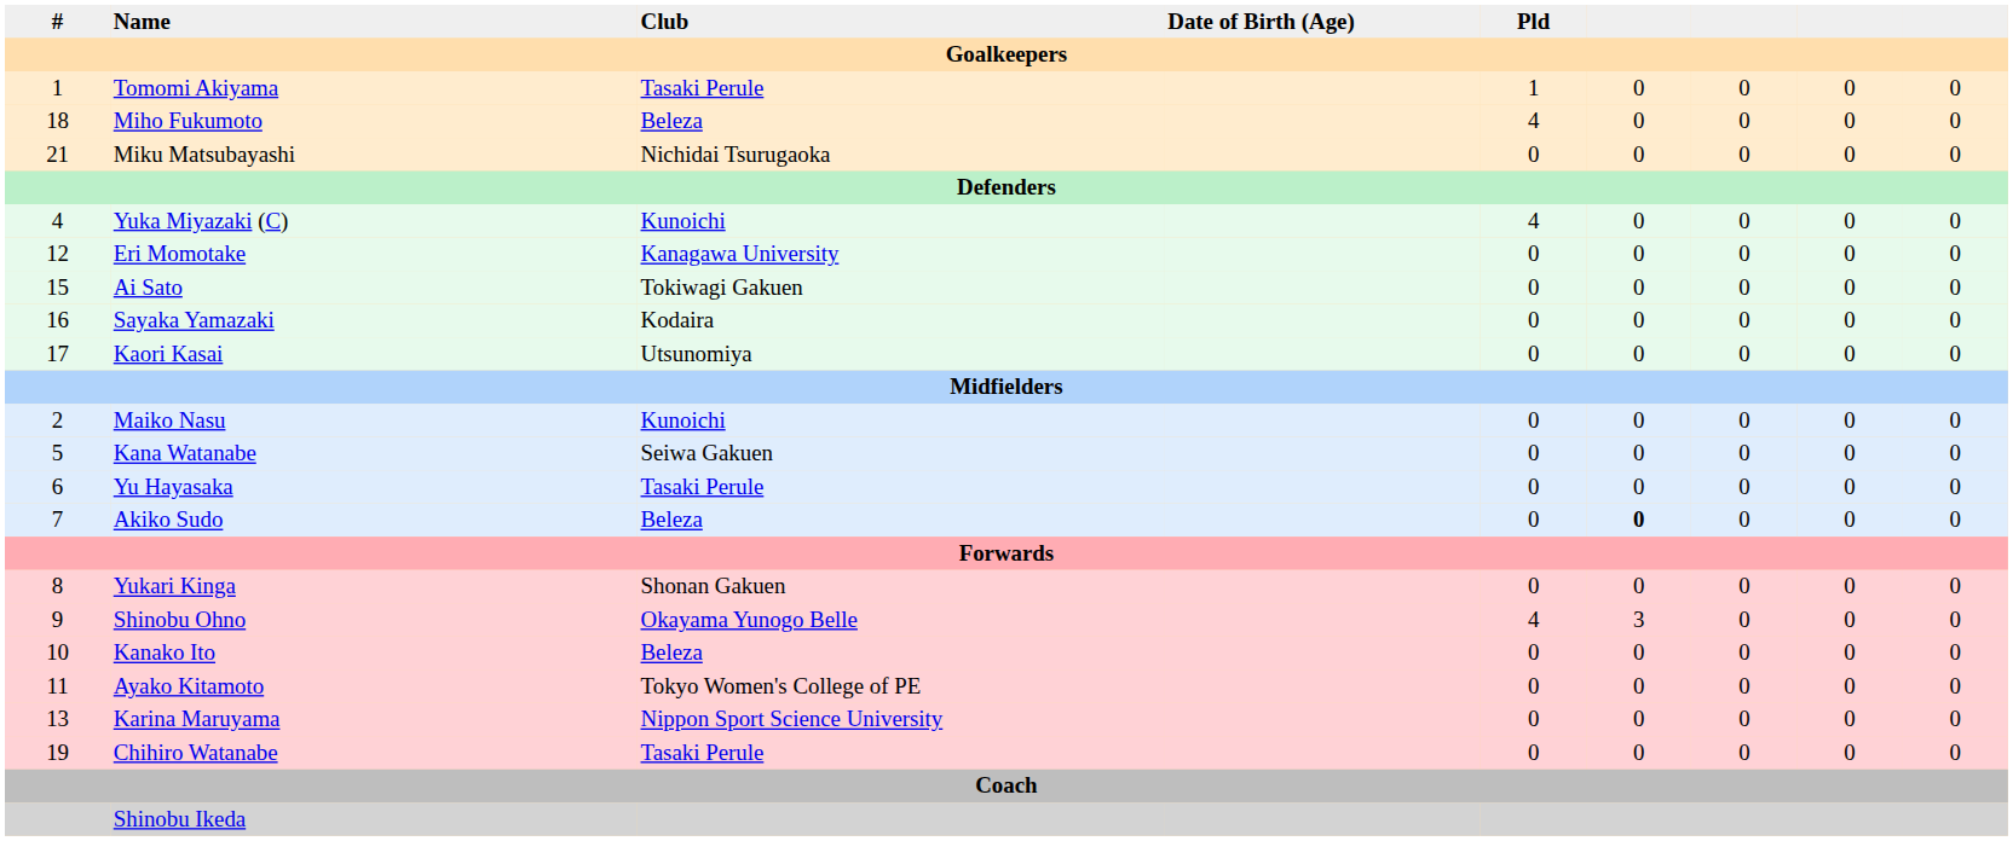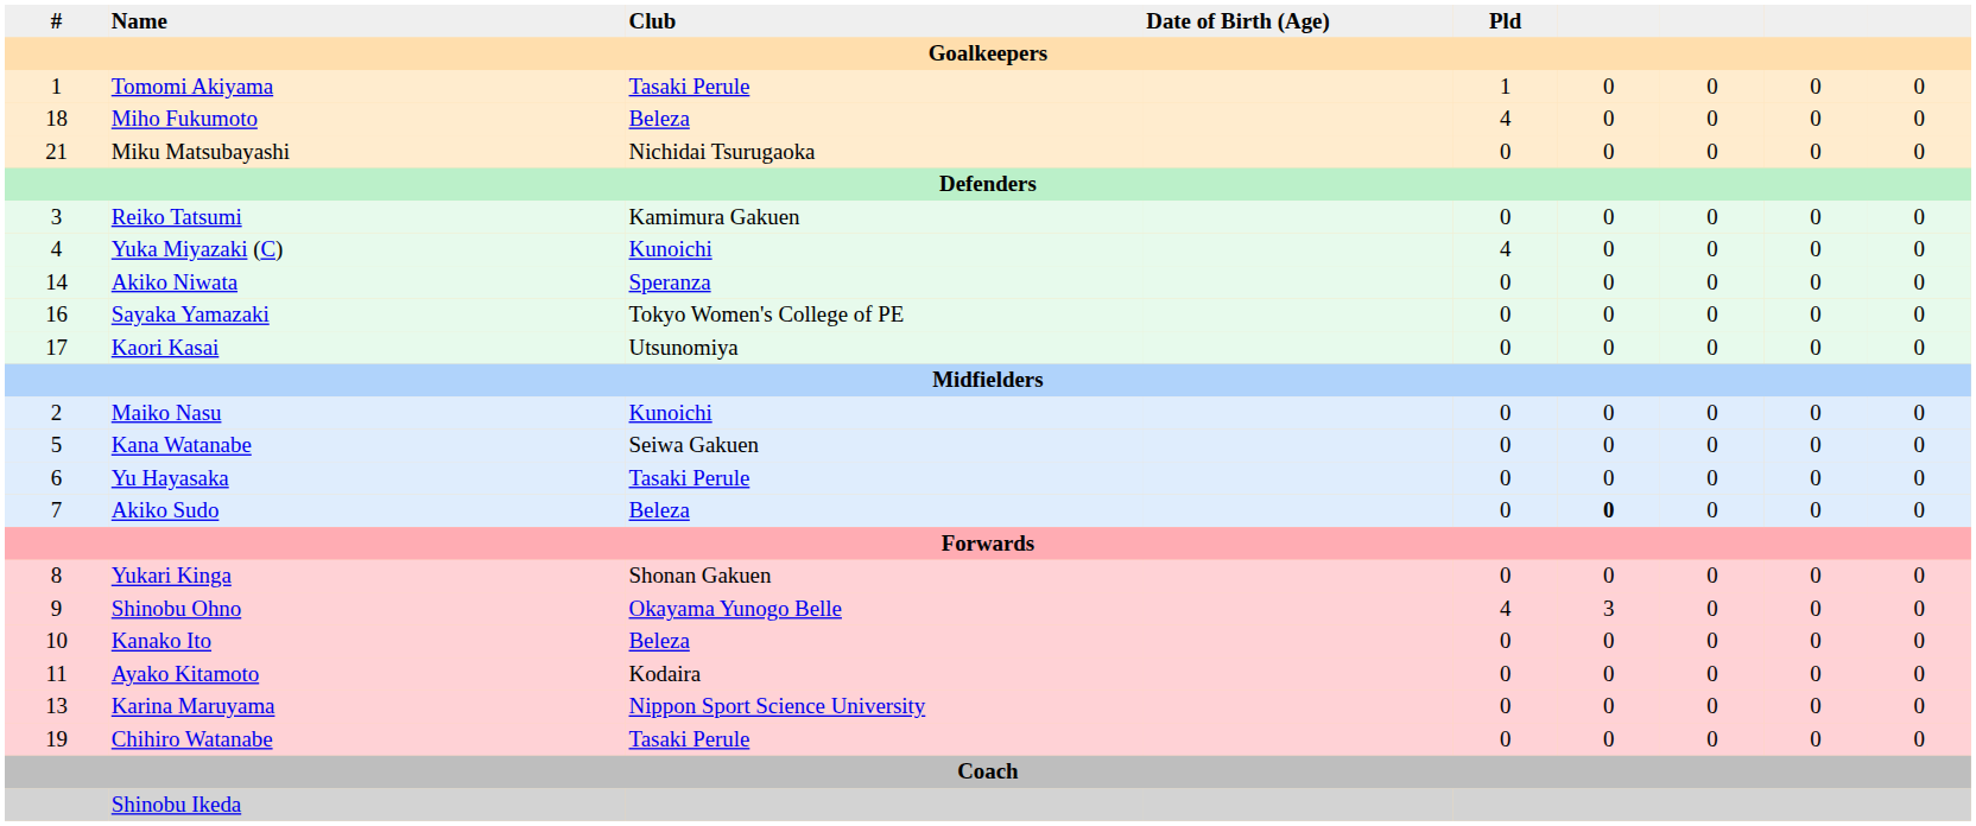 <table border=0 cellpadding=2 cellspacing=0 bgcolor=#FFDEAD style="text-align:center; font-size:90%;" width=100%>
 <tr bgcolor=#EFEFEF>
 <th width=5%>#</th>
 <th width=25% align=left>Name</th>
 <th width=25% align=left>Club</th>
 <th width=15% align=left>Date of Birth (Age)</th>
 <th width=5%>Pld</th>
 <th width=5%></th>
 <th width=5%></th>
 <th width=5%></th>
 <th width=5%></th>
 </tr>
 <tr>
 <th colspan=9 bgcolor=#FFDEAD>Goalkeepers</th>
 </tr>
 <tr bgcolor=#FFECCE>
 <td>1</td>
 <td align=left><a href='#'>Tomomi Akiyama</a></td>
 <td align=left> <a href='#'>Tasaki Perule</a></td>
 <td align=left></td>
 <td>1</td>
 <td>0</td>
 <td>0</td>
 <td>0</td>
 <td>0</td>
 </tr>
 <tr bgcolor=#FFECCE>
 <td>18</td>
 <td align=left><a href='#'>Miho Fukumoto</a></td>
 <td align=left> <a href='#'>Beleza</a></td>
 <td align=left></td>
 <td>4</td>
 <td>0</td>
 <td>0</td>
 <td>0</td>
 <td>0</td>
 </tr>
 <tr bgcolor=#FFECCE>
 <td>21</td>
 <td align=left>Miku Matsubayashi</td>
 <td align=left> Nichidai Tsurugaoka</td>
 <td align=left></td>
 <td>0</td>
 <td>0</td>
 <td>0</td>
 <td>0</td>
 <td>0</td>
 </tr>
 <tr>
 <th colspan=9 bgcolor=#BBF0C9>Defenders</th>
 </tr>
 <tr bgcolor=#E7FAEC>
+<td>3</td>
+<td align=left><a href='#'>Reiko Tatsumi</a></td>
+<td align=left> Kamimura Gakuen</td>
+<td align=left></td>
+<td>0</td>
+<td>0</td>
+<td>0</td>
+<td>0</td>
+<td>0</td>
+</tr>
+<tr bgcolor=#E7FAEC>
 <td>4</td>
 <td align=left><a href='#'>Yuka Miyazaki</a> (<a href='#'>C</a>)</td>
 <td align=left> <a href='#'>Kunoichi</a></td>
 <td align=left></td>
 <td>4</td>
 <td>0</td>
 <td>0</td>
 <td>0</td>
 <td>0</td>
 </tr>
 <tr bgcolor=#E7FAEC>
-<td>12</td>
-<td align=left><a href='#'>Eri Momotake</a></td>
-<td align=left> <a href='#'>Kanagawa University</a></td>
-<td align=left></td>
-<td>0</td>
-<td>0</td>
-<td>0</td>
-<td>0</td>
-<td>0</td>
-</tr>
-<tr bgcolor=#E7FAEC>
-<td>15</td>
-<td align=left><a href='#'>Ai Sato</a></td>
-<td align=left> Tokiwagi Gakuen</td>
+<td>14</td>
+<td align=left><a href='#'>Akiko Niwata</a></td>
+<td align=left> <a href='#'>Speranza</a></td>
 <td align=left></td>
 <td>0</td>
 <td>0</td>
 <td>0</td>
 <td>0</td>
 <td>0</td>
 </tr>
 <tr bgcolor=#E7FAEC>
 <td>16</td>
 <td align=left><a href='#'>Sayaka Yamazaki</a></td>
-<td align=left> Kodaira</td>
+<td align=left> Tokyo Women's College of PE</td>
 <td align=left></td>
 <td>0</td>
 <td>0</td>
 <td>0</td>
 <td>0</td>
 <td>0</td>
 </tr>
 <tr bgcolor=#E7FAEC>
 <td>17</td>
 <td align=left><a href='#'>Kaori Kasai</a></td>
 <td align=left> Utsunomiya</td>
 <td align=left></td>
 <td>0</td>
 <td>0</td>
 <td>0</td>
 <td>0</td>
 <td>0</td>
 </tr>
 <tr>
 <th colspan=9 bgcolor=#B0D3FB>Midfielders</th>
 </tr>
 <tr bgcolor=#DFEDFD>
 <td>2</td>
 <td align=left><a href='#'>Maiko Nasu</a></td>
 <td align=left> <a href='#'>Kunoichi</a></td>
 <td align=left></td>
 <td>0</td>
 <td>0</td>
 <td>0</td>
 <td>0</td>
 <td>0</td>
 </tr>
 <tr bgcolor=#DFEDFD>
 <td>5</td>
 <td align=left><a href='#'>Kana Watanabe</a></td>
 <td align=left> Seiwa Gakuen</td>
 <td align=left></td>
 <td>0</td>
 <td>0</td>
 <td>0</td>
 <td>0</td>
 <td>0</td>
 </tr>
 <tr bgcolor=#DFEDFD>
 <td>6</td>
 <td align=left><a href='#'>Yu Hayasaka</a></td>
 <td align=left> <a href='#'>Tasaki Perule</a></td>
 <td align=left></td>
 <td>0</td>
 <td>0</td>
 <td>0</td>
 <td>0</td>
 <td>0</td>
 </tr>
 <tr bgcolor=#DFEDFD>
 <td>7</td>
 <td align=left><a href='#'>Akiko Sudo</a></td>
 <td align=left> <a href='#'>Beleza</a></td>
 <td align=left></td>
 <td>0</td>
 <td><strong>0</strong></td>
 <td>0</td>
 <td>0</td>
 <td>0</td>
 </tr>
 <tr>
 <th colspan=9 bgcolor=#FFACB3>Forwards</th>
 </tr>
 <tr bgcolor=#FFD2D6>
 <td>8</td>
 <td align=left><a href='#'>Yukari Kinga</a></td>
 <td align=left> Shonan Gakuen</td>
 <td align=left></td>
 <td>0</td>
 <td>0</td>
 <td>0</td>
 <td>0</td>
 <td>0</td>
 </tr>
 <tr bgcolor=#FFD2D6>
 <td>9</td>
 <td align=left><a href='#'>Shinobu Ohno</a></td>
 <td align=left> <a href='#'>Okayama Yunogo Belle</a></td>
 <td align=left></td>
 <td>4</td>
 <td>3</td>
 <td>0</td>
 <td>0</td>
 <td>0</td>
 </tr>
 <tr bgcolor=#FFD2D6>
 <td>10</td>
 <td align=left><a href='#'>Kanako Ito</a></td>
 <td align=left> <a href='#'>Beleza</a></td>
 <td align=left></td>
 <td>0</td>
 <td>0</td>
 <td>0</td>
 <td>0</td>
 <td>0</td>
 </tr>
 <tr bgcolor=#FFD2D6>
 <td>11</td>
 <td align=left><a href='#'>Ayako Kitamoto</a></td>
-<td align=left> Tokyo Women's College of PE</td>
+<td align=left> Kodaira</td>
 <td align=left></td>
 <td>0</td>
 <td>0</td>
 <td>0</td>
 <td>0</td>
 <td>0</td>
 </tr>
 <tr bgcolor=#FFD2D6>
 <td>13</td>
 <td align=left><a href='#'>Karina Maruyama</a></td>
 <td align=left> <a href='#'>Nippon Sport Science University</a></td>
 <td align=left></td>
 <td>0</td>
 <td>0</td>
 <td>0</td>
 <td>0</td>
 <td>0</td>
 </tr>
 <tr bgcolor=#FFD2D6>
 <td>19</td>
 <td align=left><a href='#'>Chihiro Watanabe</a></td>
 <td align=left> <a href='#'>Tasaki Perule</a></td>
 <td align=left></td>
 <td>0</td>
 <td>0</td>
 <td>0</td>
 <td>0</td>
 <td>0</td>
 </tr>
 <tr>
 <th colspan=9 bgcolor=#BEBEBE>Coach</th>
 </tr>
 <tr bgcolor=#D3D3D3>
 <td></td>
 <td align=left> <a href='#'>Shinobu Ikeda</a></td>
 <td></td>
 <td align=left></td>
 <td colspan=5></td>
 </tr>
 </table>
